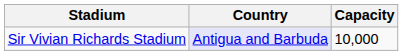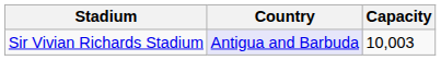 <table class="wikitable sortable">
 <tr>
 <th>Stadium</th>
 <th>Country</th>
 <th>Capacity</th>
 </tr>
 <tr>
 <td><a href='#'>Sir Vivian Richards Stadium</a></td>
 <td style="background: lavender;"><a href='#'>Antigua and Barbuda</a></td>
-<td>10,000</td>
+<td>10,003</td>
 </tr>
 </table>
